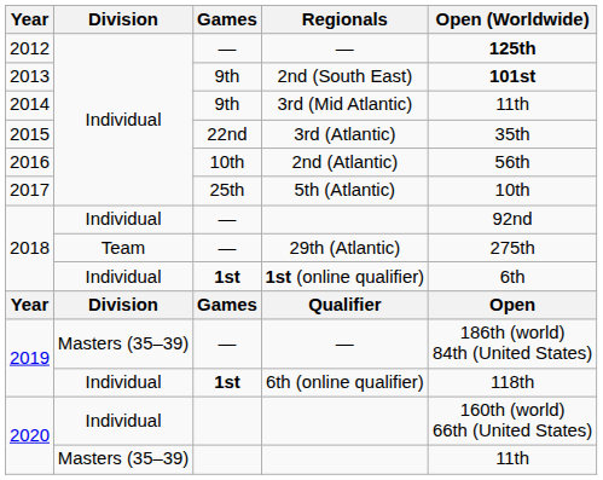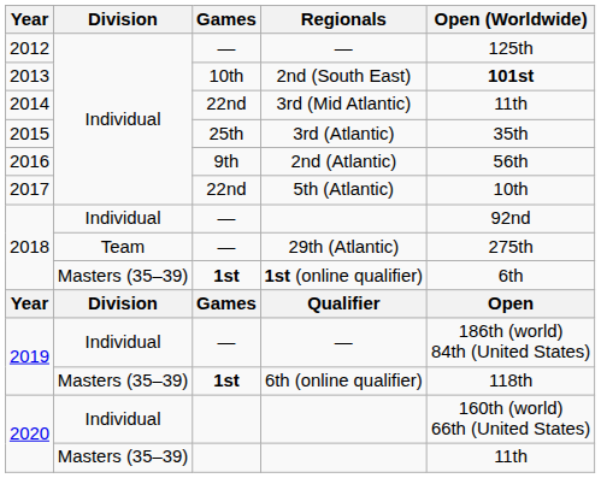 <table class="wikitable" style="text-align:center">
 <tr>
 <th>Year</th>
 <th>Division</th>
 <th>Games</th>
 <th>Regionals</th>
 <th>Open (Worldwide)</th>
 </tr>
 <tr>
 <td>2012</td>
 <td rowspan=6>Individual</td>
 <td>—</td>
 <td>—</td>
-<td><strong>125th</strong></td>
+<td>125th</td>
 </tr>
 <tr>
 <td>2013</td>
-<td>9th</td>
+<td>10th</td>
 <td>2nd (South East)</td>
 <td><strong>101st</strong></td>
 </tr>
 <tr>
 <td>2014</td>
-<td>9th</td>
+<td>22nd</td>
 <td>3rd (Mid Atlantic)</td>
 <td>11th</td>
 </tr>
 <tr>
 <td>2015</td>
-<td>22nd</td>
+<td>25th</td>
 <td>3rd (Atlantic)</td>
 <td>35th</td>
 </tr>
 <tr>
 <td>2016</td>
-<td>10th</td>
+<td>9th</td>
 <td>2nd (Atlantic)</td>
 <td>56th</td>
 </tr>
 <tr>
 <td>2017</td>
-<td>25th</td>
+<td>22nd</td>
 <td>5th (Atlantic)</td>
 <td>10th</td>
 </tr>
 <tr>
 <td rowspan=3>2018</td>
 <td>Individual</td>
 <td>—</td>
 <td></td>
 <td>92nd</td>
 </tr>
 <tr>
 <td>Team</td>
 <td>—</td>
 <td>29th (Atlantic)</td>
 <td>275th</td>
 </tr>
 <tr>
-<td>Individual</td>
+<td>Masters (35–39)</td>
 <td><strong>1st</strong></td>
 <td><strong>1st</strong> (online qualifier)</td>
 <td>6th</td>
 </tr>
 <tr>
 <th>Year</th>
 <th>Division</th>
 <th>Games</th>
 <th>Qualifier</th>
 <th>Open</th>
 </tr>
 <tr>
 <td rowspan=2><a href='#'>2019</a></td>
-<td>Masters (35–39)</td>
+<td>Individual</td>
 <td>—</td>
 <td>—</td>
 <td>186th (world)<br>84th (United States)</td>
 </tr>
 <tr>
-<td>Individual</td>
+<td>Masters (35–39)</td>
 <td><strong>1st</strong></td>
 <td>6th (online qualifier)</td>
 <td>118th</td>
 </tr>
 <tr>
 <td rowspan=2><a href='#'>2020</a></td>
 <td>Individual</td>
 <td></td>
 <td></td>
 <td>160th (world)<br>66th (United States)</td>
 </tr>
 <tr>
 <td>Masters (35–39)</td>
 <td></td>
 <td></td>
 <td>11th</td>
 </tr>
 </table>
